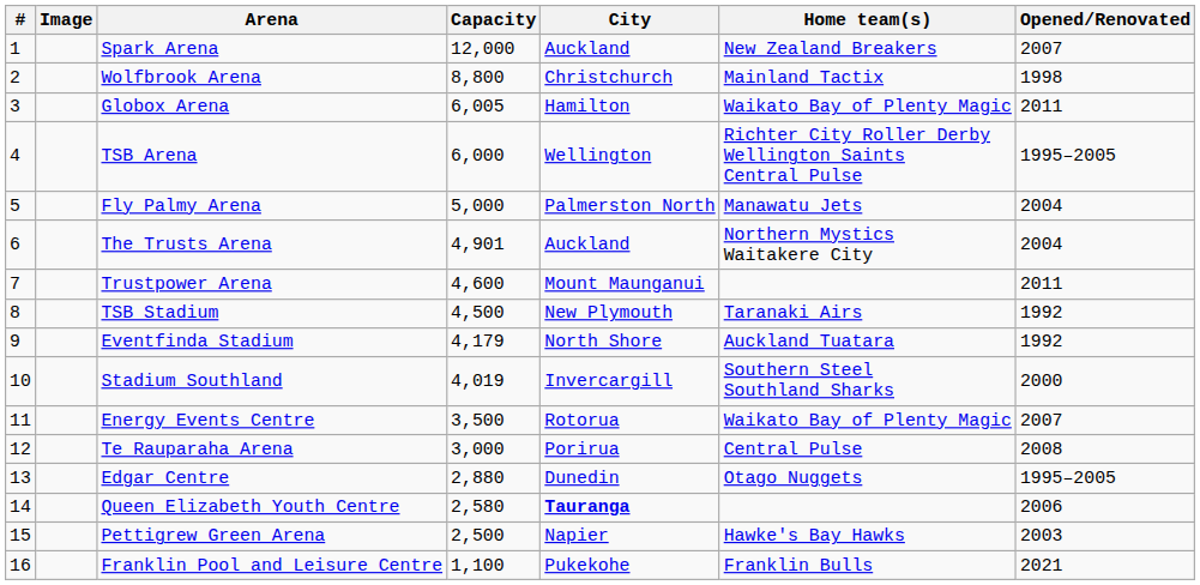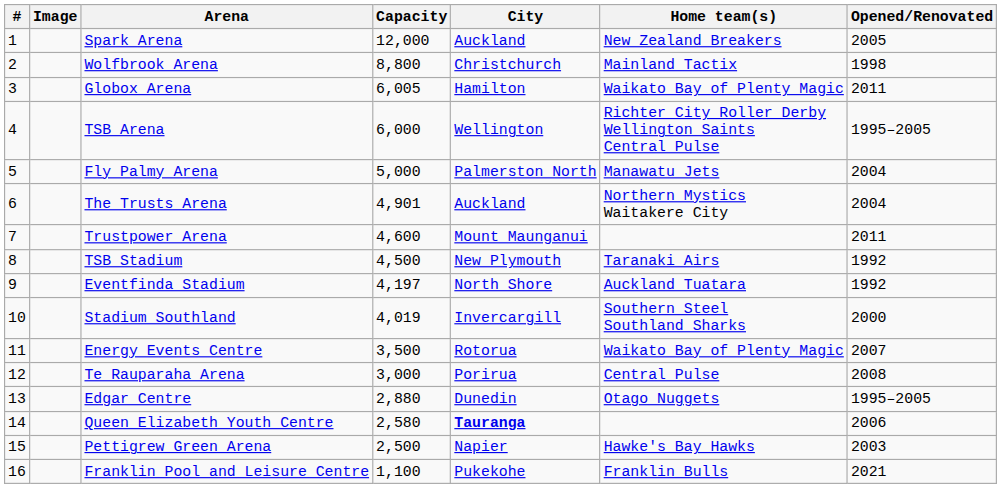 <table class="wikitable sortable">
 <tr>
 <th>#</th>
 <th>Image</th>
 <th>Arena</th>
 <th>Capacity</th>
 <th>City</th>
 <th>Home team(s)</th>
 <th>Opened/Renovated</th>
 </tr>
 <tr>
 <td>1</td>
 <td></td>
 <td><a href='#'>Spark Arena</a></td>
 <td>12,000</td>
 <td><a href='#'>Auckland</a></td>
 <td><a href='#'>New Zealand Breakers</a></td>
-<td>2007</td>
+<td>2005</td>
 </tr>
 <tr>
 <td>2</td>
 <td></td>
 <td><a href='#'>Wolfbrook Arena</a></td>
 <td>8,800</td>
 <td><a href='#'>Christchurch</a></td>
 <td><a href='#'>Mainland Tactix</a></td>
 <td>1998</td>
 </tr>
 <tr>
 <td>3</td>
 <td></td>
 <td><a href='#'>Globox Arena</a></td>
 <td>6,005</td>
 <td><a href='#'>Hamilton</a></td>
 <td><a href='#'>Waikato Bay of Plenty Magic</a></td>
 <td>2011</td>
 </tr>
 <tr>
 <td>4</td>
 <td></td>
 <td><a href='#'>TSB Arena</a></td>
 <td>6,000</td>
 <td><a href='#'>Wellington</a></td>
 <td><a href='#'>Richter City Roller Derby</a><br> <a href='#'>Wellington Saints</a><br> <a href='#'>Central Pulse</a></td>
 <td>1995–2005</td>
 </tr>
 <tr>
 <td>5</td>
 <td></td>
 <td><a href='#'>Fly Palmy Arena</a></td>
 <td>5,000</td>
 <td><a href='#'>Palmerston North</a></td>
 <td><a href='#'>Manawatu Jets</a></td>
 <td>2004</td>
 </tr>
 <tr>
 <td>6</td>
 <td></td>
 <td><a href='#'>The Trusts Arena</a></td>
 <td>4,901</td>
 <td><a href='#'>Auckland</a></td>
 <td><a href='#'>Northern Mystics</a><br> Waitakere City</td>
 <td>2004</td>
 </tr>
 <tr>
 <td>7</td>
 <td></td>
 <td><a href='#'>Trustpower Arena</a></td>
 <td>4,600</td>
 <td><a href='#'>Mount Maunganui</a></td>
 <td></td>
 <td>2011</td>
 </tr>
 <tr>
 <td>8</td>
 <td></td>
 <td><a href='#'>TSB Stadium</a></td>
 <td>4,500</td>
 <td><a href='#'>New Plymouth</a></td>
 <td><a href='#'>Taranaki Airs</a></td>
 <td>1992</td>
 </tr>
 <tr>
 <td>9</td>
 <td></td>
 <td><a href='#'>Eventfinda Stadium</a></td>
-<td>4,179</td>
+<td>4,197</td>
 <td><a href='#'>North Shore</a></td>
 <td><a href='#'>Auckland Tuatara</a></td>
 <td>1992</td>
 </tr>
 <tr>
 <td>10</td>
 <td></td>
 <td><a href='#'>Stadium Southland</a></td>
 <td>4,019</td>
 <td><a href='#'>Invercargill</a></td>
 <td><a href='#'>Southern Steel</a><br> <a href='#'>Southland Sharks</a></td>
 <td>2000</td>
 </tr>
 <tr>
 <td>11</td>
 <td></td>
 <td><a href='#'>Energy Events Centre</a></td>
 <td>3,500</td>
 <td><a href='#'>Rotorua</a></td>
 <td><a href='#'>Waikato Bay of Plenty Magic</a></td>
 <td>2007</td>
 </tr>
 <tr>
 <td>12</td>
 <td></td>
 <td><a href='#'>Te Rauparaha Arena</a></td>
 <td>3,000</td>
 <td><a href='#'>Porirua</a></td>
 <td><a href='#'>Central Pulse</a></td>
 <td>2008</td>
 </tr>
 <tr>
 <td>13</td>
 <td></td>
 <td><a href='#'>Edgar Centre</a></td>
 <td>2,880</td>
 <td><a href='#'>Dunedin</a></td>
 <td><a href='#'>Otago Nuggets</a></td>
 <td>1995–2005</td>
 </tr>
 <tr>
 <td>14</td>
 <td></td>
 <td><a href='#'>Queen Elizabeth Youth Centre</a></td>
 <td>2,580</td>
 <td><strong><a href='#'>Tauranga</a></strong></td>
 <td></td>
 <td>2006</td>
 </tr>
 <tr>
 <td>15</td>
 <td></td>
 <td><a href='#'>Pettigrew Green Arena</a></td>
 <td>2,500</td>
 <td><a href='#'>Napier</a></td>
 <td><a href='#'>Hawke's Bay Hawks</a></td>
 <td>2003</td>
 </tr>
 <tr>
 <td>16</td>
 <td></td>
 <td><a href='#'>Franklin Pool and Leisure Centre</a></td>
 <td>1,100</td>
 <td><a href='#'>Pukekohe</a></td>
 <td><a href='#'>Franklin Bulls</a></td>
 <td>2021</td>
 </tr>
 </table>
